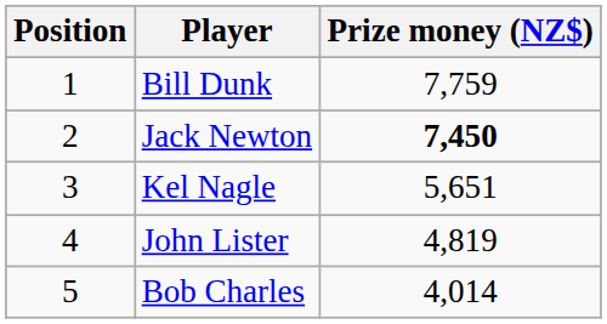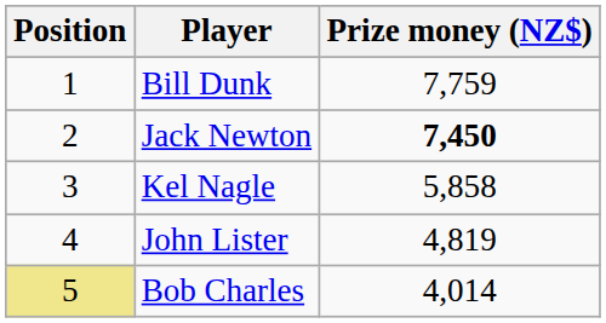 <table class="wikitable">
 <tr>
 <th>Position</th>
 <th>Player</th>
 <th>Prize money (<a href='#'>NZ$</a>)</th>
 </tr>
 <tr>
 <td align=center>1</td>
 <td> <a href='#'>Bill Dunk</a></td>
 <td align=center>7,759</td>
 </tr>
 <tr>
 <td align=center>2</td>
 <td> <a href='#'>Jack Newton</a></td>
 <td align=center><strong>7,450</strong></td>
 </tr>
 <tr>
 <td align=center>3</td>
 <td> <a href='#'>Kel Nagle</a></td>
-<td align=center>5,651</td>
+<td align=center>5,858</td>
 </tr>
 <tr>
 <td align=center>4</td>
 <td> <a href='#'>John Lister</a></td>
 <td align=center>4,819</td>
 </tr>
 <tr>
-<td align=center>5</td>
+<td align=center style="background: khaki;">5</td>
 <td> <a href='#'>Bob Charles</a></td>
 <td align=center>4,014</td>
 </tr>
 </table>
